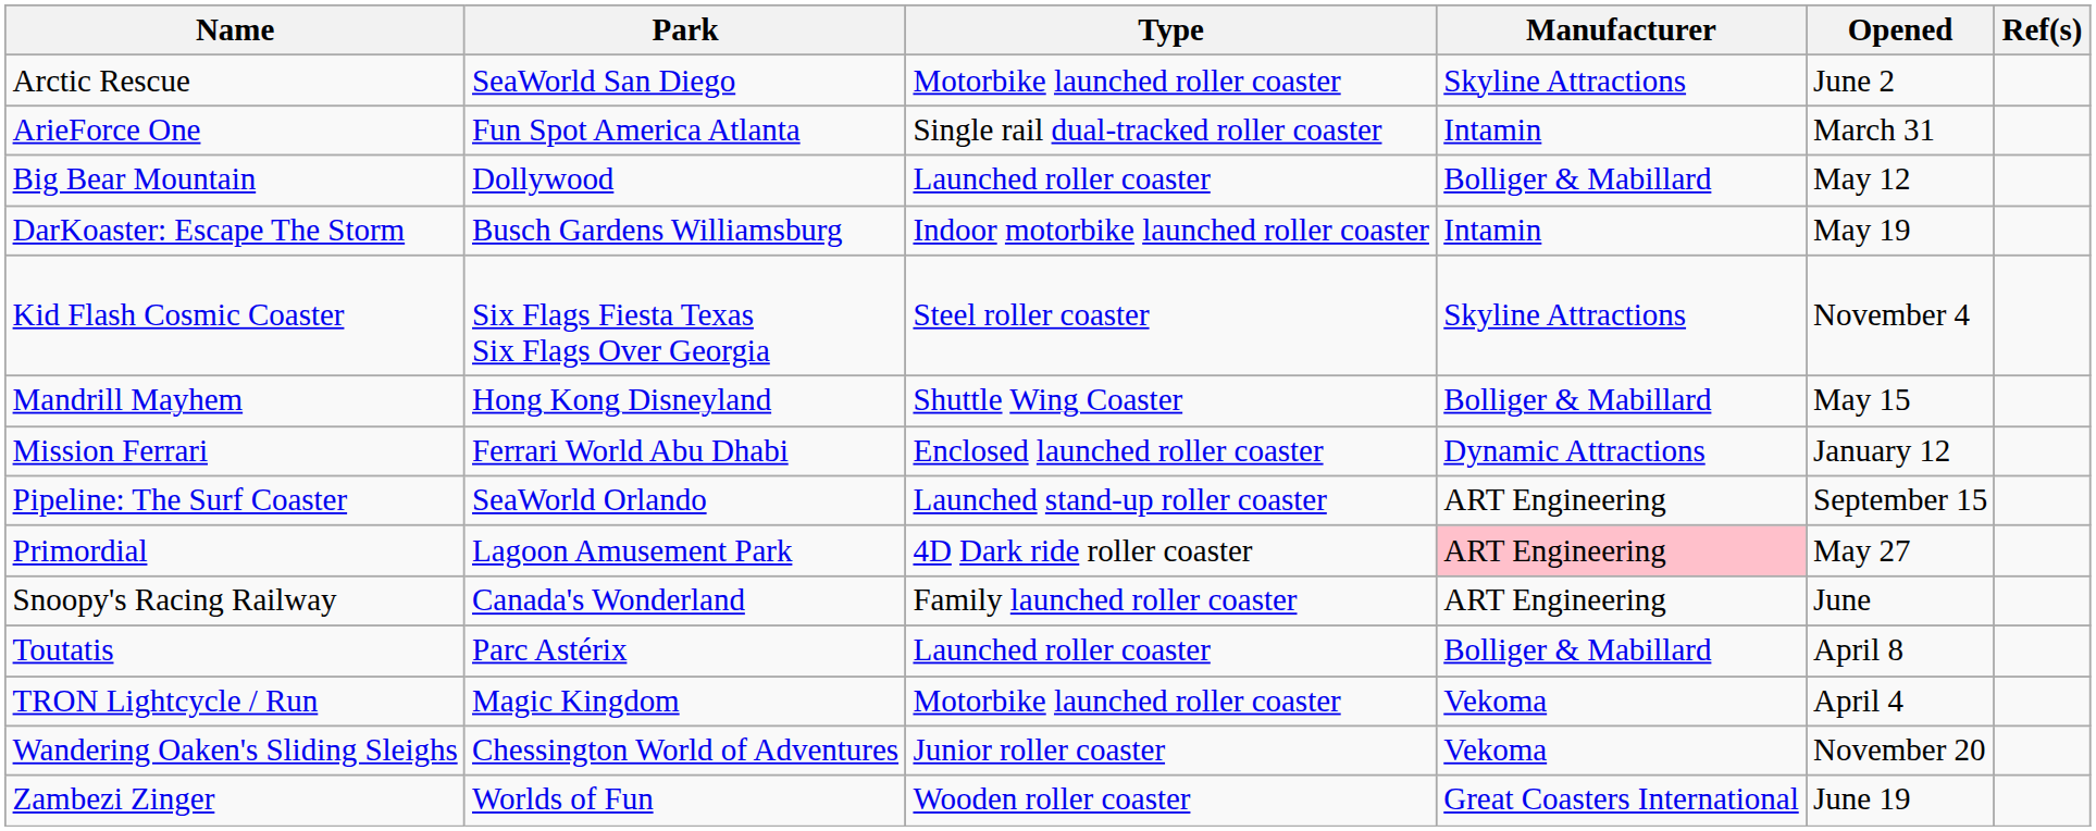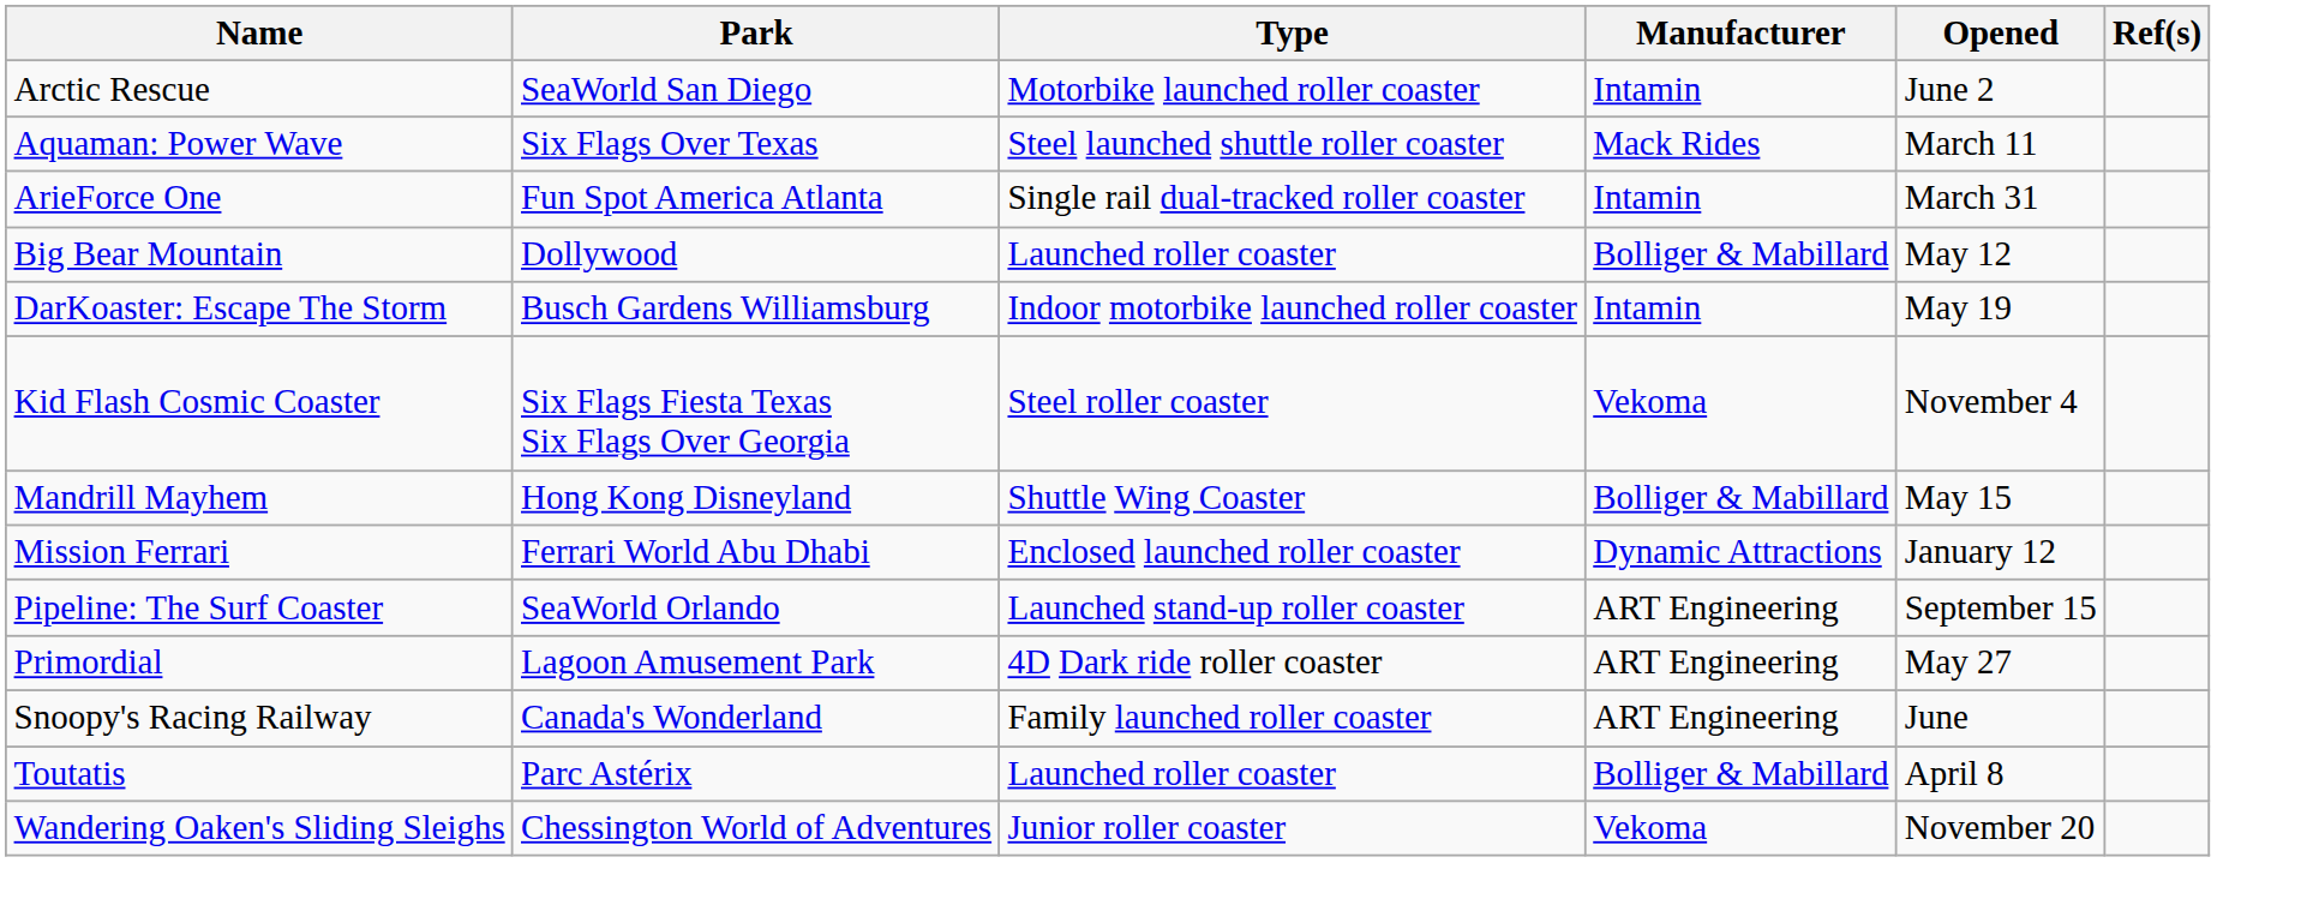 <table class="wikitable sortable">
 <tr>
 <th>Name</th>
 <th>Park</th>
 <th>Type</th>
 <th>Manufacturer</th>
 <th>Opened</th>
 <th class="unsortable">Ref(s)</th>
 </tr>
 <tr>
 <td>Arctic Rescue</td>
 <td><a href='#'>SeaWorld San Diego</a></td>
 <td><a href='#'>Motorbike</a> <a href='#'>launched roller coaster</a></td>
-<td><a href='#'>Skyline Attractions</a></td>
+<td><a href='#'>Intamin</a></td>
 <td>June 2</td>
+<td></td>
+</tr>
+<tr>
+<td><a href='#'>Aquaman: Power Wave</a></td>
+<td><a href='#'>Six Flags Over Texas</a></td>
+<td><a href='#'>Steel</a> <a href='#'>launched</a> <a href='#'>shuttle roller coaster</a></td>
+<td><a href='#'>Mack Rides</a></td>
+<td>March 11</td>
 <td></td>
 </tr>
 <tr>
 <td><a href='#'>ArieForce One</a></td>
 <td><a href='#'>Fun Spot America Atlanta</a></td>
 <td>Single rail <a href='#'>dual-tracked roller coaster</a></td>
 <td><a href='#'>Intamin</a></td>
 <td>March 31</td>
 <td></td>
 </tr>
 <tr>
 <td><a href='#'>Big Bear Mountain</a></td>
 <td><a href='#'>Dollywood</a></td>
 <td><a href='#'>Launched roller coaster</a></td>
 <td><a href='#'>Bolliger & Mabillard</a></td>
 <td>May 12</td>
 <td></td>
 </tr>
 <tr>
 <td><a href='#'>DarKoaster: Escape The Storm</a></td>
 <td><a href='#'>Busch Gardens Williamsburg</a></td>
 <td><a href='#'>Indoor</a> <a href='#'>motorbike</a> <a href='#'>launched roller coaster</a></td>
 <td><a href='#'>Intamin</a></td>
 <td>May 19</td>
 <td></td>
 </tr>
 <tr>
 <td><a href='#'>Kid Flash Cosmic Coaster</a></td>
 <td><br><a href='#'>Six Flags Fiesta Texas</a> <br> <a href='#'>Six Flags Over Georgia</a></td>
 <td><a href='#'>Steel roller coaster</a></td>
-<td><a href='#'>Skyline Attractions</a></td>
+<td><a href='#'>Vekoma</a></td>
 <td>November 4</td>
 <td></td>
 </tr>
 <tr>
 <td><a href='#'>Mandrill Mayhem</a></td>
 <td><a href='#'>Hong Kong Disneyland</a></td>
 <td><a href='#'>Shuttle</a> <a href='#'>Wing Coaster</a></td>
 <td><a href='#'>Bolliger & Mabillard</a></td>
 <td>May 15</td>
 <td></td>
 </tr>
 <tr>
 <td><a href='#'>Mission Ferrari</a></td>
 <td><a href='#'>Ferrari World Abu Dhabi</a></td>
 <td><a href='#'>Enclosed</a> <a href='#'>launched roller coaster</a></td>
 <td><a href='#'>Dynamic Attractions</a></td>
 <td>January 12</td>
 <td></td>
 </tr>
 <tr>
 <td><a href='#'>Pipeline: The Surf Coaster</a></td>
 <td><a href='#'>SeaWorld Orlando</a></td>
 <td><a href='#'>Launched</a> <a href='#'>stand-up roller coaster</a></td>
 <td>ART Engineering</td>
 <td>September 15</td>
 <td></td>
 </tr>
 <tr>
 <td><a href='#'>Primordial</a></td>
 <td><a href='#'>Lagoon Amusement Park</a></td>
 <td><a href='#'>4D</a> <a href='#'>Dark ride</a> roller coaster</td>
-<td style="background: pink;">ART Engineering</td>
+<td>ART Engineering</td>
 <td>May 27</td>
 <td></td>
 </tr>
 <tr>
 <td>Snoopy's Racing Railway</td>
 <td><a href='#'>Canada's Wonderland</a></td>
 <td>Family <a href='#'>launched roller coaster</a></td>
 <td>ART Engineering</td>
 <td>June</td>
 <td></td>
 </tr>
 <tr>
 <td><a href='#'>Toutatis</a></td>
 <td><a href='#'>Parc Astérix</a></td>
 <td><a href='#'>Launched roller coaster</a></td>
 <td><a href='#'>Bolliger & Mabillard</a></td>
 <td>April 8</td>
 <td></td>
 </tr>
 <tr>
-<td><a href='#'>TRON Lightcycle / Run</a></td>
-<td><a href='#'>Magic Kingdom</a></td>
-<td><a href='#'>Motorbike</a> <a href='#'>launched roller coaster</a></td>
-<td><a href='#'>Vekoma</a></td>
-<td>April 4</td>
-<td></td>
-</tr>
-<tr>
 <td><a href='#'>Wandering Oaken's Sliding Sleighs</a></td>
 <td><a href='#'>Chessington World of Adventures</a></td>
 <td><a href='#'>Junior roller coaster</a></td>
 <td><a href='#'>Vekoma</a></td>
 <td>November 20</td>
 <td></td>
 </tr>
-<tr>
-<td><a href='#'>Zambezi Zinger</a></td>
-<td><a href='#'>Worlds of Fun</a></td>
-<td><a href='#'>Wooden roller coaster</a></td>
-<td><a href='#'>Great Coasters International</a></td>
-<td>June 19</td>
-<td></td>
-</tr>
 </table>
